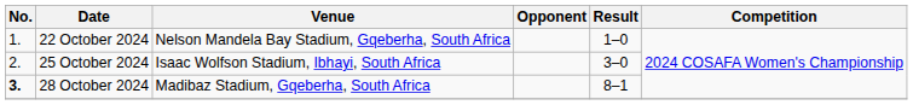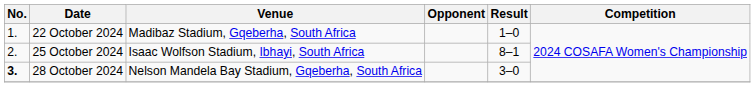 <table class="wikitable">
 <tr>
 <th>No.</th>
 <th>Date</th>
 <th>Venue</th>
 <th>Opponent</th>
 <th>Result</th>
 <th>Competition</th>
 </tr>
 <tr>
 <td>1.</td>
 <td>22 October 2024</td>
-<td>Nelson Mandela Bay Stadium, <a href='#'>Gqeberha</a>, <a href='#'>South Africa</a></td>
+<td>Madibaz Stadium, <a href='#'>Gqeberha</a>, <a href='#'>South Africa</a></td>
 <td></td>
 <td align="center">1–0</td>
 <td rowspan="3"><a href='#'>2024 COSAFA Women's Championship</a></td>
 </tr>
 <tr>
 <td>2.</td>
 <td>25 October 2024</td>
 <td>Isaac Wolfson Stadium, <a href='#'>Ibhayi</a>, <a href='#'>South Africa</a></td>
 <td></td>
-<td align="center">3–0</td>
+<td align="center">8–1</td>
 </tr>
 <tr>
 <td><strong>3.</strong></td>
 <td>28 October 2024</td>
-<td>Madibaz Stadium, <a href='#'>Gqeberha</a>, <a href='#'>South Africa</a></td>
+<td>Nelson Mandela Bay Stadium, <a href='#'>Gqeberha</a>, <a href='#'>South Africa</a></td>
 <td></td>
-<td align="center">8–1</td>
+<td align="center">3–0</td>
 </tr>
 <tr>
 </tr>
 </table>
